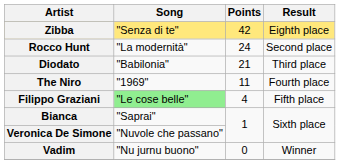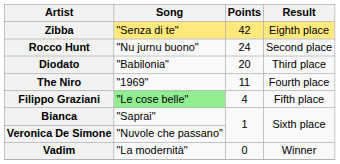 <table class="wikitable plainrowheaders" style="text-align:center;">
 <tr>
 <th scope="col">Artist</th>
 <th scope="col">Song</th>
 <th scope="col">Points</th>
 <th scope="col">Result</th>
 </tr>
 <tr style="background:#ffe87c;">
 <th scope="row">Zibba</th>
 <td style="text-align:left;">"Senza di te"</td>
 <td>42</td>
 <td>Eighth place</td>
 </tr>
 <tr>
 <th scope="row">Rocco Hunt</th>
-<td style="text-align:left;">"La modernità"</td>
+<td style="text-align:left;">"Nu jurnu buono"</td>
 <td>24</td>
 <td>Second place</td>
 </tr>
 <tr>
 <th scope="row">Diodato</th>
 <td style="text-align:left;">"Babilonia"</td>
-<td>21</td>
+<td>20</td>
 <td>Third place</td>
 </tr>
 <tr>
 <th scope="row">The Niro</th>
 <td style="text-align:left;">"1969"</td>
 <td>11</td>
 <td>Fourth place</td>
 </tr>
 <tr>
 <th scope="row">Filippo Graziani</th>
 <td style="background: lightgreen; text-align:left;">"Le cose belle"</td>
 <td>4</td>
 <td>Fifth place</td>
 </tr>
 <tr>
 <th scope="row">Bianca</th>
 <td style="text-align:left;">"Saprai"</td>
 <td rowspan="2">1</td>
 <td rowspan="2">Sixth place</td>
 </tr>
 <tr>
 <th scope="row">Veronica De Simone</th>
 <td style="text-align:left;">"Nuvole che passano"</td>
 </tr>
 <tr>
 <th scope="row">Vadim</th>
-<td style="text-align:left;">"Nu jurnu buono"</td>
+<td style="text-align:left;">"La modernità"</td>
 <td>0</td>
 <td>Winner</td>
 </tr>
 <tr>
 </tr>
 </table>
